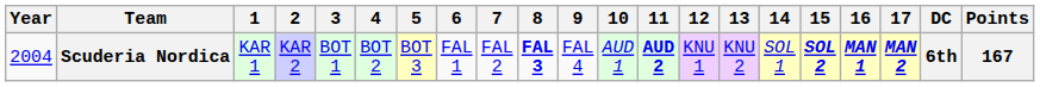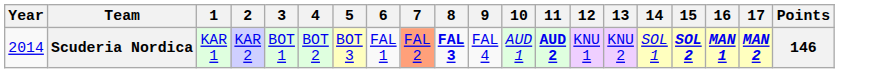 <table class="wikitable" style="text-align:center; font-size:85%">
 <tr>
 <th>Year</th>
 <th>Team</th>
 <th>1</th>
 <th>2</th>
 <th>3</th>
 <th>4</th>
 <th>5</th>
 <th>6</th>
 <th>7</th>
 <th>8</th>
 <th>9</th>
 <th>10</th>
 <th>11</th>
 <th>12</th>
 <th>13</th>
 <th>14</th>
 <th>15</th>
 <th>16</th>
 <th>17</th>
-<th>DC</th>
 <th>Points</th>
 </tr>
 <tr>
-<td><a href='#'>2004</a></td>
+<td><a href='#'>2014</a></td>
 <th nowrap>Scuderia Nordica</th>
 <td style="background:#dfffdf;"><a href='#'>KAR<br>1</a><br></td>
 <td style="background:#cfcfff;"><a href='#'>KAR<br>2</a><br></td>
 <td style="background:#dfffdf;"><a href='#'>BOT<br>1</a><br></td>
 <td style="background:#dfffdf;"><a href='#'>BOT<br>2</a><br></td>
 <td style="background:#ffffbf;"><a href='#'>BOT<br>3</a><br></td>
 <td><a href='#'>FAL<br>1</a></td>
-<td><a href='#'>FAL<br>2</a></td>
+<td style="background: lightsalmon;"><a href='#'>FAL<br>2</a></td>
 <td><strong><a href='#'>FAL<br>3</a></strong></td>
 <td><a href='#'>FAL<br>4</a></td>
 <td style="background:#dfffdf;"><em><a href='#'>AUD<br>1</a></em><br></td>
 <td style="background:#dfffdf;"><strong><a href='#'>AUD<br>2</a></strong><br></td>
 <td style="background:#efcfff;"><a href='#'>KNU<br>1</a><br></td>
 <td style="background:#efcfff;"><a href='#'>KNU<br>2</a><br></td>
 <td style="background:#ffffbf;"><em><a href='#'>SOL<br>1</a></em><br></td>
 <td style="background:#ffffbf;"><strong><em><a href='#'>SOL<br>2</a></em></strong><br></td>
 <td style="background:#ffffbf;"><strong><em><a href='#'>MAN<br>1</a></em></strong><br></td>
 <td style="background:#ffffbf;"><strong><em><a href='#'>MAN<br>2</a></em></strong><br></td>
-<th>6th</th>
-<th>167</th>
+<th>146</th>
 </tr>
 </table>
